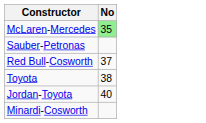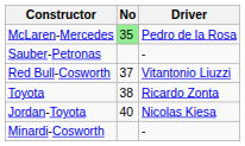 <table class="wikitable" style="font-size: 95%">
 <tr>
 <th>Constructor</th>
 <th>No</th>
+<th>Driver</th>
 </tr>
 <tr>
 <td><a href='#'>McLaren</a>-<a href='#'>Mercedes</a></td>
 <td style="background: lightgreen;">35</td>
+<td> <a href='#'>Pedro de la Rosa</a></td>
 </tr>
 <tr>
 <td><a href='#'>Sauber</a>-<a href='#'>Petronas</a></td>
 <td></td>
+<td>-</td>
 </tr>
 <tr>
 <td><a href='#'>Red Bull</a>-<a href='#'>Cosworth</a></td>
 <td>37</td>
+<td> <a href='#'>Vitantonio Liuzzi</a></td>
 </tr>
 <tr>
 <td><a href='#'>Toyota</a></td>
 <td>38</td>
+<td> <a href='#'>Ricardo Zonta</a></td>
 </tr>
 <tr>
 <td><a href='#'>Jordan</a>-<a href='#'>Toyota</a></td>
 <td>40</td>
+<td> <a href='#'>Nicolas Kiesa</a></td>
 </tr>
 <tr>
 <td><a href='#'>Minardi</a>-<a href='#'>Cosworth</a></td>
 <td></td>
+<td>-</td>
 </tr>
 </table>
